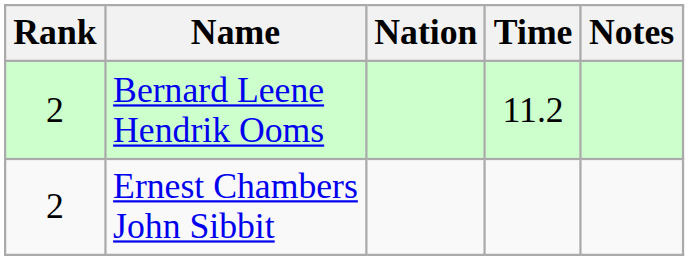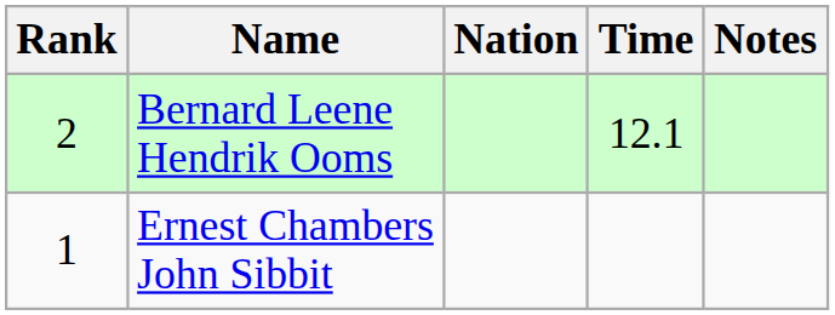 <table class="wikitable sortable" style="text-align:center">
 <tr>
 <th>Rank</th>
 <th>Name</th>
 <th>Nation</th>
 <th>Time</th>
 <th>Notes</th>
 </tr>
 <tr style="background:#cfc;">
 <td>2</td>
 <td align=left><a href='#'>Bernard Leene</a><br><a href='#'>Hendrik Ooms</a></td>
 <td align=left></td>
-<td>11.2</td>
+<td>12.1</td>
 <td></td>
 </tr>
 <tr>
-<td>2</td>
+<td>1</td>
 <td align=left><a href='#'>Ernest Chambers</a><br><a href='#'>John Sibbit</a></td>
 <td align=left></td>
 <td></td>
 <td></td>
 </tr>
 </table>
